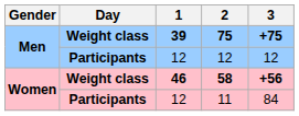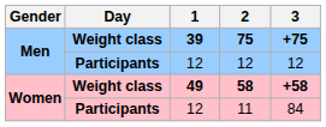 <table class="wikitable" style="font-size:85%; text-align:center">
 <tr>
 <th width=40>Gender</th>
 <th width=90>Day</th>
 <th width=40>1</th>
 <th width=40>2</th>
 <th width=40>3</th>
 </tr>
 <tr bgcolor=#9acdff style="font-weight: bold">
 <td rowspan=2>Men</td>
 <td>Weight class</td>
 <td>39</td>
 <td>75</td>
 <td>+75</td>
 </tr>
 <tr bgcolor=#9acdff>
 <td><strong>Participants</strong></td>
 <td>12</td>
 <td>12</td>
 <td>12</td>
 </tr>
 <tr bgcolor=pink style="font-weight: bold">
 <td rowspan=2>Women</td>
 <td>Weight class</td>
-<td>46</td>
+<td>49</td>
 <td>58</td>
-<td>+56</td>
+<td>+58</td>
 </tr>
 <tr bgcolor=pink>
 <td><strong>Participants</strong></td>
 <td>12</td>
 <td>11</td>
 <td>84</td>
 </tr>
 </table>
